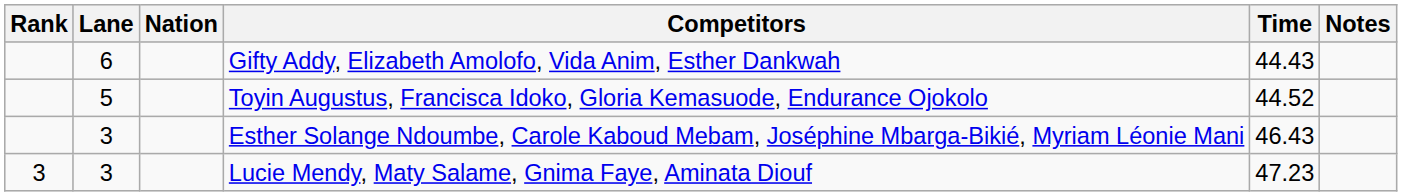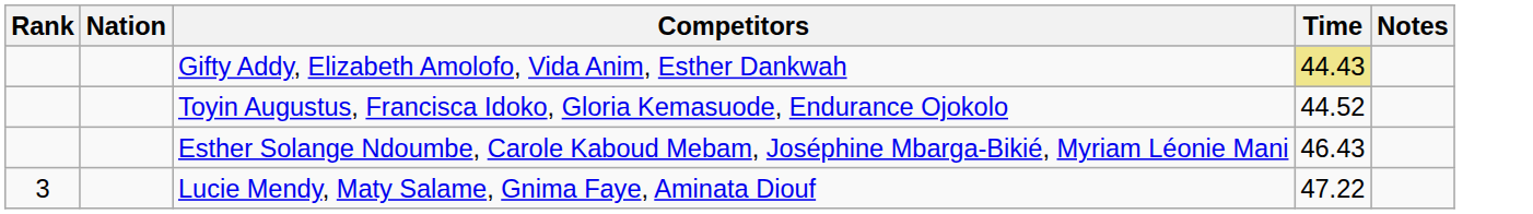 <table class="wikitable sortable" style="text-align:center; font-size:95%">
 <tr>
 <th>Rank</th>
-<th>Lane</th>
 <th>Nation</th>
 <th>Competitors</th>
 <th>Time</th>
 <th>Notes</th>
 </tr>
 <tr>
 <td></td>
-<td>6</td>
 <td align=left></td>
 <td align=left><a href='#'>Gifty Addy</a>, <a href='#'>Elizabeth Amolofo</a>, <a href='#'>Vida Anim</a>, <a href='#'>Esther Dankwah</a></td>
-<td>44.43</td>
+<td style="background: khaki;">44.43</td>
 <td></td>
 </tr>
 <tr>
 <td></td>
-<td>5</td>
 <td align=left></td>
 <td align=left><a href='#'>Toyin Augustus</a>, <a href='#'>Francisca Idoko</a>, <a href='#'>Gloria Kemasuode</a>, <a href='#'>Endurance Ojokolo</a></td>
 <td>44.52</td>
 <td></td>
 </tr>
 <tr>
 <td></td>
-<td>3</td>
 <td align=left></td>
 <td align=left><a href='#'>Esther Solange Ndoumbe</a>, <a href='#'>Carole Kaboud Mebam</a>, <a href='#'>Joséphine Mbarga-Bikié</a>, <a href='#'>Myriam Léonie Mani</a></td>
 <td>46.43</td>
 <td></td>
 </tr>
 <tr>
 <td>3</td>
-<td>3</td>
 <td align=left></td>
 <td align=left><a href='#'>Lucie Mendy</a>, <a href='#'>Maty Salame</a>, <a href='#'>Gnima Faye</a>, <a href='#'>Aminata Diouf</a></td>
-<td>47.23</td>
+<td>47.22</td>
 <td></td>
 </tr>
 </table>
